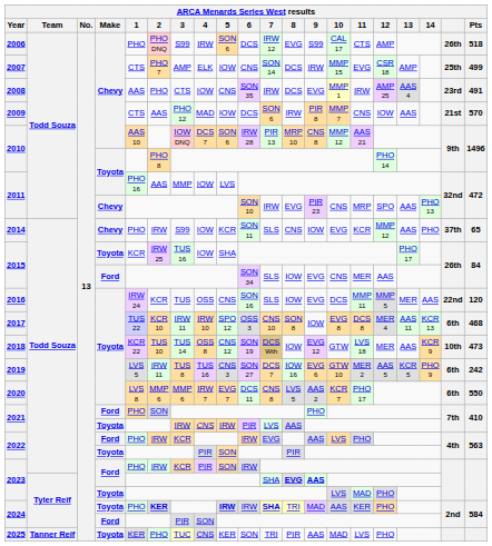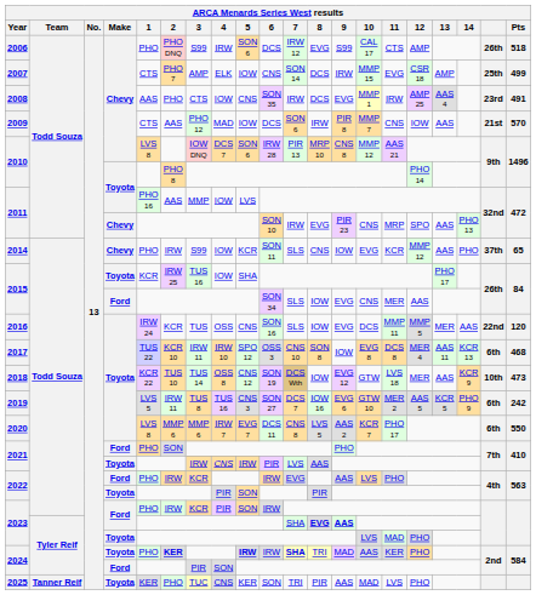 <table class="wikitable" style="text-align:center; font-size:75%">
 <tr>
 <th colspan=23><a href='#'>ARCA Menards Series West</a> results</th>
 </tr>
 <tr>
 <th>Year</th>
 <th>Team</th>
 <th>No.</th>
 <th>Make</th>
 <th>1</th>
 <th>2</th>
 <th>3</th>
 <th>4</th>
 <th>5</th>
 <th>6</th>
 <th>7</th>
 <th>8</th>
 <th>9</th>
 <th>10</th>
 <th>11</th>
 <th>12</th>
 <th>13</th>
 <th>14</th>
 <th></th>
 <th>Pts</th>
 </tr>
 <tr>
 <th><a href='#'>2006</a></th>
 <th rowspan=8 nowrap><a href='#'>Todd Souza</a></th>
 <th rowspan=26>13</th>
 <th rowspan=5><a href='#'>Chevy</a></th>
 <td><a href='#'>PHO</a></td>
 <td style="background:#FFCFCF;"><a href='#'>PHO</a><br><small>DNQ</small></td>
 <td><a href='#'>S99</a></td>
 <td><a href='#'>IRW</a></td>
 <td style="background:#FFDF9F;"><a href='#'>SON</a><br><small>6</small></td>
 <td><a href='#'>DCS</a></td>
 <td style="background:#DFFFDF;"><a href='#'>IRW</a><br><small>12</small></td>
 <td><a href='#'>EVG</a></td>
 <td><a href='#'>S99</a></td>
 <td style="background:#DFFFDF;"><a href='#'>CAL</a><br><small>17</small></td>
 <td><a href='#'>CTS</a></td>
 <td><a href='#'>AMP</a></td>
 <td colspan=2></td>
 <th>26th</th>
 <th>518</th>
 </tr>
 <tr>
 <th><a href='#'>2007</a></th>
 <td><a href='#'>CTS</a></td>
 <td style="background:#FFDF9F;"><a href='#'>PHO</a><br><small>7</small></td>
 <td><a href='#'>AMP</a></td>
 <td><a href='#'>ELK</a></td>
 <td><a href='#'>IOW</a></td>
 <td><a href='#'>CNS</a></td>
 <td style="background:#DFFFDF;"><a href='#'>SON</a><br><small>14</small></td>
 <td><a href='#'>DCS</a></td>
 <td><a href='#'>IRW</a></td>
 <td style="background:#DFFFDF;"><a href='#'>MMP</a><br><small>15</small></td>
 <td><a href='#'>EVG</a></td>
 <td style="background:#DFFFDF;"><a href='#'>CSR</a><br><small>18</small></td>
 <td><a href='#'>AMP</a></td>
 <td></td>
 <th>25th</th>
 <th>499</th>
 </tr>
 <tr>
 <th><a href='#'>2008</a></th>
 <td><a href='#'>AAS</a></td>
 <td><a href='#'>PHO</a></td>
 <td><a href='#'>CTS</a></td>
 <td><a href='#'>IOW</a></td>
 <td><a href='#'>CNS</a></td>
 <td style="background:#EFCFFF;"><a href='#'>SON</a><br><small>35</small></td>
 <td><a href='#'>IRW</a></td>
 <td><a href='#'>DCS</a></td>
 <td><a href='#'>EVG</a></td>
 <td style="background:#FFFFBF;"><a href='#'>MMP</a><br><small>1</small></td>
 <td><a href='#'>IRW</a></td>
 <td style="background:#EFCFFF;"><a href='#'>AMP</a><br><small>25</small></td>
 <td style="background:#DFDFDF;"><a href='#'>AAS</a><br><small>4</small></td>
 <td></td>
 <th>23rd</th>
 <th>491</th>
 </tr>
 <tr>
 <th><a href='#'>2009</a></th>
 <td><a href='#'>CTS</a></td>
 <td><a href='#'>AAS</a></td>
 <td style="background:#DFFFDF;"><a href='#'>PHO</a><br><small>12</small></td>
 <td><a href='#'>MAD</a></td>
 <td><a href='#'>IOW</a></td>
 <td><a href='#'>DCS</a></td>
 <td style="background:#FFDF9F;"><a href='#'>SON</a><br><small>6</small></td>
 <td><a href='#'>IRW</a></td>
 <td style="background:#FFDF9F;"><a href='#'>PIR</a><br><small>8</small></td>
 <td style="background:#FFDF9F;"><a href='#'>MMP</a><br><small>7</small></td>
 <td><a href='#'>CNS</a></td>
 <td><a href='#'>IOW</a></td>
 <td><a href='#'>AAS</a></td>
 <td></td>
 <th>21st</th>
 <th>570</th>
 </tr>
 <tr>
 <th rowspan=2><a href='#'>2010</a></th>
-<td style="background:#FFDF9F;"><a href='#'>AAS</a><br><small>10</small></td>
+<td style="background:#FFDF9F;"><a href='#'>LVS</a><br><small>8</small></td>
 <td></td>
 <td style="background:#FFCFCF;"><a href='#'>IOW</a><br><small>DNQ</small></td>
 <td style="background:#FFDF9F;"><a href='#'>DCS</a><br><small>7</small></td>
 <td style="background:#FFDF9F;"><a href='#'>SON</a><br><small>6</small></td>
 <td style="background:#EFCFFF;"><a href='#'>IRW</a><br><small>28</small></td>
 <td style="background:#DFFFDF;"><a href='#'>PIR</a><br><small>13</small></td>
 <td style="background:#FFDF9F;"><a href='#'>MRP</a><br><small>10</small></td>
 <td style="background:#FFDF9F;"><a href='#'>CNS</a><br><small>8</small></td>
 <td style="background:#DFFFDF;"><a href='#'>MMP</a><br><small>12</small></td>
 <td style="background:#EFCFFF;"><a href='#'>AAS</a><br><small>21</small></td>
 <td colspan=3></td>
 <th rowspan=2>9th</th>
 <th rowspan=2>1496</th>
 </tr>
 <tr>
 <th rowspan=2><a href='#'>Toyota</a></th>
 <td></td>
 <td style="background:#FFDF9F;"><a href='#'>PHO</a><br><small>8</small></td>
 <td colspan=9></td>
 <td style="background:#DFFFDF;"><a href='#'>PHO</a><br><small>14</small></td>
 <td colspan=2></td>
 </tr>
 <tr>
 <th rowspan=2><a href='#'>2011</a></th>
 <td style="background:#DFFFDF;"><a href='#'>PHO</a><br><small>16</small></td>
 <td><a href='#'>AAS</a></td>
 <td><a href='#'>MMP</a></td>
 <td><a href='#'>IOW</a></td>
 <td><a href='#'>LVS</a></td>
 <td colspan=9></td>
 <th rowspan=2>32nd</th>
 <th rowspan=2>472</th>
 </tr>
 <tr>
 <th><a href='#'>Chevy</a></th>
 <td colspan=5></td>
 <td style="background:#FFDF9F;"><a href='#'>SON</a><br><small>10</small></td>
 <td><a href='#'>IRW</a></td>
 <td><a href='#'>EVG</a></td>
 <td style="background:#EFCFFF;"><a href='#'>PIR</a><br><small>23</small></td>
 <td><a href='#'>CNS</a></td>
 <td><a href='#'>MRP</a></td>
 <td><a href='#'>SPO</a></td>
 <td><a href='#'>AAS</a></td>
 <td style="background:#DFFFDF;"><a href='#'>PHO</a><br><small>13</small></td>
 </tr>
 <tr>
 <th><a href='#'>2014</a></th>
 <th rowspan=13><a href='#'>Todd Souza</a></th>
 <th><a href='#'>Chevy</a></th>
 <td><a href='#'>PHO</a></td>
 <td><a href='#'>IRW</a></td>
 <td><a href='#'>S99</a></td>
 <td><a href='#'>IOW</a></td>
 <td><a href='#'>KCR</a></td>
 <td style="background:#DFFFDF;"><a href='#'>SON</a><br><small>11</small></td>
 <td><a href='#'>SLS</a></td>
 <td><a href='#'>CNS</a></td>
 <td><a href='#'>IOW</a></td>
 <td><a href='#'>EVG</a></td>
 <td><a href='#'>KCR</a></td>
 <td style="background:#DFFFDF;"><a href='#'>MMP</a><br><small>12</small></td>
 <td><a href='#'>AAS</a></td>
 <td><a href='#'>PHO</a></td>
 <th>37th</th>
 <th>65</th>
 </tr>
 <tr>
 <th rowspan=2><a href='#'>2015</a></th>
 <th><a href='#'>Toyota</a></th>
 <td><a href='#'>KCR</a></td>
 <td style="background:#EFCFFF;"><a href='#'>IRW</a><br><small>25</small></td>
 <td style="background:#DFFFDF;"><a href='#'>TUS</a><br><small>16</small></td>
 <td><a href='#'>IOW</a></td>
 <td><a href='#'>SHA</a></td>
 <td colspan=7></td>
 <td style="background:#DFFFDF;"><a href='#'>PHO</a><br><small>17</small></td>
 <td></td>
 <th rowspan=2>26th</th>
 <th rowspan=2>84</th>
 </tr>
 <tr>
 <th><a href='#'>Ford</a></th>
 <td colspan=5></td>
 <td style="background:#EFCFFF;"><a href='#'>SON</a><br><small>34</small></td>
 <td><a href='#'>SLS</a></td>
 <td><a href='#'>IOW</a></td>
 <td><a href='#'>EVG</a></td>
 <td><a href='#'>CNS</a></td>
 <td><a href='#'>MER</a></td>
 <td><a href='#'>AAS</a></td>
 <td colspan=2></td>
 </tr>
 <tr>
 <th><a href='#'>2016</a></th>
 <th rowspan=5><a href='#'>Toyota</a></th>
 <td style="background:#EFCFFF;"><a href='#'>IRW</a><br><small>24</small></td>
 <td><a href='#'>KCR</a></td>
 <td><a href='#'>TUS</a></td>
 <td><a href='#'>OSS</a></td>
 <td><a href='#'>CNS</a></td>
 <td style="background:#DFFFDF;"><a href='#'>SON</a><br><small>16</small></td>
 <td><a href='#'>SLS</a></td>
 <td><a href='#'>IOW</a></td>
 <td><a href='#'>EVG</a></td>
 <td><a href='#'>DCS</a></td>
 <td style="background:#DFFFDF;"><a href='#'>MMP</a><br><small>11</small></td>
 <td style="background:#DFDFDF;"><a href='#'>MMP</a><br><small>5</small></td>
 <td><a href='#'>MER</a></td>
 <td><a href='#'>AAS</a></td>
 <th>22nd</th>
 <th>120</th>
 </tr>
 <tr>
 <th><a href='#'>2017</a></th>
 <td style="background:#CFCFFF;"><a href='#'>TUS</a><br><small>22</small></td>
 <td style="background:#FFDF9F;"><a href='#'>KCR</a><br><small>10</small></td>
 <td style="background:#DFFFDF;"><a href='#'>IRW</a><br><small>11</small></td>
 <td style="background:#FFDF9F;"><a href='#'>IRW</a><br><small>10</small></td>
 <td style="background:#DFFFDF;"><a href='#'>SPO</a><br><small>12</small></td>
 <td style="background:#DFDFDF;"><a href='#'>OSS</a><br><small>3</small></td>
 <td style="background:#FFDF9F;"><a href='#'>CNS</a><br><small>10</small></td>
 <td style="background:#FFDF9F;"><a href='#'>SON</a><br><small>8</small></td>
 <td><a href='#'>IOW</a></td>
 <td style="background:#FFDF9F;"><a href='#'>EVG</a><br><small>8</small></td>
 <td style="background:#FFDF9F;"><a href='#'>DCS</a><br><small>8</small></td>
 <td style="background:#DFDFDF;"><a href='#'>MER</a><br><small>4</small></td>
 <td style="background:#DFFFDF;"><a href='#'>AAS</a><br><small>11</small></td>
 <td style="background:#DFFFDF;"><a href='#'>KCR</a><br><small>13</small></td>
 <th>6th</th>
 <th>468</th>
 </tr>
 <tr>
 <th><a href='#'>2018</a></th>
 <td style="background:#EFCFFF;"><a href='#'>KCR</a><br><small>22</small></td>
 <td style="background:#FFDF9F;"><a href='#'>TUS</a><br><small>10</small></td>
 <td style="background:#DFFFDF;"><a href='#'>TUS</a><br><small>14</small></td>
 <td style="background:#FFDF9F;"><a href='#'>OSS</a><br><small>8</small></td>
 <td style="background:#DFFFDF;"><a href='#'>CNS</a><br><small>12</small></td>
 <td style="background:#EFCFFF;"><a href='#'>SON</a><br><small>19</small></td>
 <td style="background:#DFC484;"><a href='#'>DCS</a><br><small>Wth</small></td>
 <td><a href='#'>IOW</a></td>
 <td style="background:#EFCFFF;"><a href='#'>EVG</a><br><small>12</small></td>
 <td><a href='#'>GTW</a></td>
 <td style="background:#DFFFDF;"><a href='#'>LVS</a><br><small>18</small></td>
 <td><a href='#'>MER</a></td>
 <td><a href='#'>AAS</a></td>
 <td style="background:#FFDF9F;"><a href='#'>KCR</a><br><small>9</small></td>
 <th>10th</th>
 <th>473</th>
 </tr>
 <tr>
 <th><a href='#'>2019</a></th>
 <td style="background:#DFDFDF;"><a href='#'>LVS</a><br><small>5</small></td>
 <td style="background:#DFFFDF;"><a href='#'>IRW</a><br><small>11</small></td>
 <td style="background:#FFDF9F;"><a href='#'>TUS</a><br><small>8</small></td>
 <td style="background:#EFCFFF;"><a href='#'>TUS</a><br><small>16</small></td>
 <td style="background:#DFDFDF;"><a href='#'>CNS</a><br><small>3</small></td>
 <td style="background:#EFCFFF;"><a href='#'>SON</a><br><small>27</small></td>
 <td style="background:#FFDF9F;"><a href='#'>DCS</a><br><small>7</small></td>
 <td style="background:#DFFFDF;"><a href='#'>IOW</a><br><small>16</small></td>
 <td style="background:#FFDF9F;"><a href='#'>EVG</a><br><small>6</small></td>
 <td style="background:#FFDF9F;"><a href='#'>GTW</a><br><small>10</small></td>
 <td style="background:#DFDFDF;"><a href='#'>MER</a><br><small>2</small></td>
 <td style="background:#DFDFDF;"><a href='#'>AAS</a><br><small>5</small></td>
 <td style="background:#DFDFDF;"><a href='#'>KCR</a><br><small>5</small></td>
 <td style="background:#FFDF9F;"><a href='#'>PHO</a><br><small>9</small></td>
 <th>6th</th>
 <th>242</th>
 </tr>
 <tr>
 <th><a href='#'>2020</a></th>
 <td style="background:#FFDF9F;"><a href='#'>LVS</a><br><small>8</small></td>
 <td style="background:#FFDF9F;"><a href='#'>MMP</a><br><small>6</small></td>
 <td style="background:#FFDF9F;"><a href='#'>MMP</a><br><small>6</small></td>
 <td style="background:#FFDF9F;"><a href='#'>IRW</a><br><small>7</small></td>
 <td style="background:#FFDF9F;"><a href='#'>EVG</a><br><small>7</small></td>
 <td style="background:#DFFFDF;"><a href='#'>DCS</a><br><small>11</small></td>
 <td style="background:#FFDF9F;"><a href='#'>CNS</a><br><small>8</small></td>
 <td style="background:#DFDFDF;"><a href='#'>LVS</a><br><small>5</small></td>
 <td style="background:#DFDFDF;"><a href='#'>AAS</a><br><small>2</small></td>
 <td style="background:#FFDF9F;"><a href='#'>KCR</a><br><small>7</small></td>
 <td style="background:#DFFFDF;"><a href='#'>PHO</a><br><small>17</small></td>
 <td colspan=3></td>
 <th>6th</th>
 <th>550</th>
 </tr>
 <tr>
 <th rowspan=2><a href='#'>2021</a></th>
 <th><a href='#'>Ford</a></th>
 <td style="background:#FFDF9F;"><a href='#'>PHO</a><br></td>
 <td style="background:#DFDFDF;"><a href='#'>SON</a><br></td>
 <td colspan=6></td>
 <td style="background:#DFFFDF;"><a href='#'>PHO</a><br></td>
 <td colspan=5></td>
 <th rowspan=2>7th</th>
 <th rowspan=2>410</th>
 </tr>
 <tr>
 <th><a href='#'>Toyota</a></th>
 <td colspan=2></td>
 <td style="background:#FFDF9F;"><a href='#'>IRW</a><br></td>
 <td style="background:#FFDF9F;"><em><a href='#'>CNS</a></em><br></td>
 <td style="background:#FFDF9F;"><a href='#'>IRW</a><br></td>
 <td style="background:#EFCFFF;"><a href='#'>PIR</a><br></td>
 <td style="background:#DFFFDF;"><a href='#'>LVS</a><br></td>
 <td style="background:#DFDFDF;"><a href='#'>AAS</a><br></td>
 <td colspan=6></td>
 </tr>
 <tr>
 <th rowspan=2><a href='#'>2022</a></th>
 <th><a href='#'>Ford</a></th>
 <td style="background:#DFFFDF;"><a href='#'>PHO</a><br></td>
 <td style="background:#FFDF9F;"><a href='#'>IRW</a><br></td>
 <td style="background:#FFDF9F;"><a href='#'>KCR</a><br></td>
 <td colspan=2></td>
 <td style="background:#FFDF9F;"><a href='#'>IRW</a><br></td>
 <td style="background:#DFDFDF;"><a href='#'>EVG</a><br></td>
 <td></td>
 <td style="background:#DFDFDF;"><a href='#'>AAS</a><br></td>
 <td style="background:#FFDF9F;"><a href='#'>LVS</a><br></td>
 <td style="background:#DFDFDF;"><a href='#'>PHO</a><br></td>
 <td colspan=3></td>
 <th rowspan=2>4th</th>
 <th rowspan=2>563</th>
 </tr>
 <tr>
 <th><a href='#'>Toyota</a></th>
 <td colspan=3></td>
 <td style="background:#DFDFDF;"><a href='#'>PIR</a><br></td>
 <td style="background:#FFDF9F;"><a href='#'>SON</a><br></td>
 <td colspan=2></td>
 <td style="background:#DFDFDF;"><a href='#'>PIR</a><br></td>
 <td colspan=6></td>
 </tr>
 <tr>
 <th rowspan=3><a href='#'>2023</a></th>
 <th rowspan=2><a href='#'>Ford</a></th>
 <td style="background:#DFFFDF;"><a href='#'>PHO</a><br></td>
 <td style="background:#DFFFDF;"><a href='#'>IRW</a><br></td>
 <td style="background:#FFDF9F;"><a href='#'>KCR</a><br></td>
 <td style="background:#EFCFFF;"><a href='#'>PIR</a><br></td>
 <td style="background:#FFDF9F;"><a href='#'>SON</a><br></td>
 <td style="background:#DFDFDF;"><a href='#'>IRW</a><br></td>
 <td colspan=8></td>
 <th rowspan=3></th>
 <th rowspan=3></th>
 </tr>
 <tr>
 <th rowspan=4><a href='#'>Tyler Reif</a></th>
 <td colspan=6></td>
 <td style="background:#DFFFDF;"><a href='#'>SHA</a><br></td>
 <td style="background:#DFDFDF;"><strong><a href='#'>EVG</a></strong><br></td>
 <td style="background:#DFFFDF;"><strong><a href='#'>AAS</a></strong><br></td>
 <td colspan=5></td>
 </tr>
 <tr>
 <th><a href='#'>Toyota</a></th>
 <td colspan=9></td>
 <td style="background:#DFDFDF;"><a href='#'>LVS</a><br></td>
 <td style="background:#DFFFDF;"><a href='#'>MAD</a><br></td>
 <td style="background:#DFDFDF;"><a href='#'>PHO</a><br></td>
 <td colspan=2></td>
 </tr>
 <tr>
 <th rowspan=2><a href='#'>2024</a></th>
 <th><a href='#'>Toyota</a></th>
 <td style="background:#DFFFDF;"><a href='#'>PHO</a><br></td>
 <td style="background:#DFDFDF;"><strong><a href='#'>KER</a></strong><br></td>
 <td colspan=2></td>
 <td style="background:#DFDFDF;"><strong><a href='#'>IRW</a></strong><br></td>
 <td style="background:#DFDFDF;"><a href='#'>IRW</a><br></td>
 <td style="background:#FFFFBF;"><strong><a href='#'>SHA</a></strong><br></td>
 <td style="background:#FFFFBF;"><a href='#'>TRI</a><br></td>
 <td style="background:#EFCFFF;"><a href='#'>MAD</a><br></td>
 <td style="background:#DFDFDF;"><a href='#'>AAS</a><br></td>
 <td style="background:#DFDFDF;"><a href='#'>KER</a><br></td>
 <td style="background:#FFDF9F;"><a href='#'>PHO</a><br></td>
 <td colspan=2></td>
 <th rowspan=2>2nd</th>
 <th rowspan=2>584</th>
 </tr>
 <tr>
 <th><a href='#'>Ford</a></th>
 <td colspan=2></td>
 <td style="background:#DFDFDF;"><a href='#'>PIR</a><br></td>
 <td style="background:#DFDFDF;"><a href='#'>SON</a><br></td>
 <td colspan=10></td>
 </tr>
 <tr>
 <th><a href='#'>2025</a></th>
 <th><a href='#'>Tanner Reif</a></th>
 <th><a href='#'>Toyota</a></th>
 <td style="background:#DFDFDF;"><a href='#'>KER</a><br></td>
 <td style="background:#DFFFDF;"><a href='#'>PHO</a><br></td>
 <td style="background:#FFFFBF;"><a href='#'>TUC</a><br></td>
 <td style="background:#DFDFDF;"><a href='#'>CNS</a><br></td>
 <td><a href='#'>KER</a></td>
 <td><a href='#'>SON</a></td>
 <td><a href='#'>TRI</a></td>
 <td><a href='#'>PIR</a></td>
 <td><a href='#'>AAS</a></td>
 <td><a href='#'>MAD</a></td>
 <td><a href='#'>LVS</a></td>
 <td><a href='#'>PHO</a></td>
 <td colspan=2></td>
 <th></th>
 <th></th>
 </tr>
 </table>
